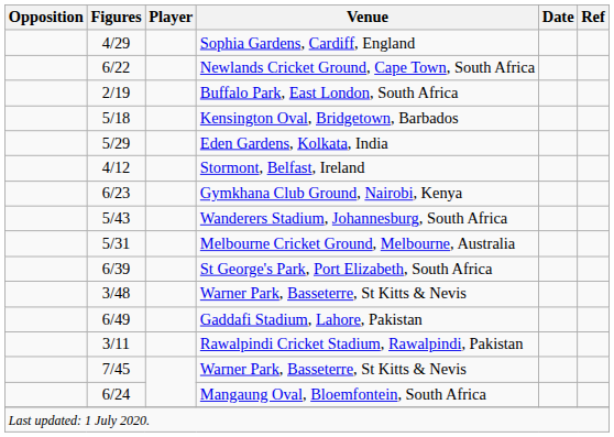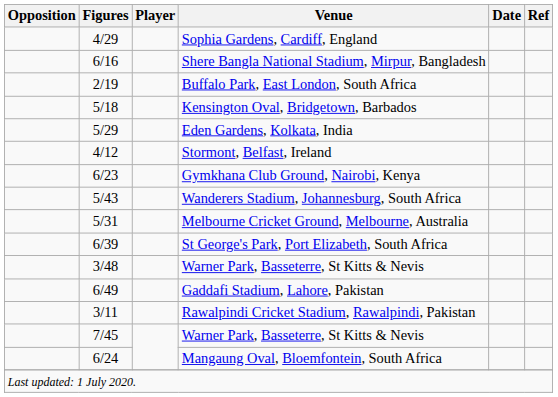 <table class="wikitable sortable">
 <tr>
 <th scope=col>Opposition</th>
 <th scope=col>Figures</th>
 <th scope=col>Player</th>
 <th scope=col>Venue</th>
 <th scope=col>Date</th>
 <th scope=col>Ref</th>
 </tr>
 <tr>
 <td></td>
 <td scope=row style=text-align:center;>4/29</td>
 <td></td>
 <td><a href='#'>Sophia Gardens</a>, <a href='#'>Cardiff</a>, England</td>
 <td> </td>
 <td></td>
 </tr>
 <tr>
 <td></td>
-<td scope=row style=text-align:center;>6/22</td>
+<td scope=row style=text-align:center;>6/16</td>
 <td></td>
-<td><a href='#'>Newlands Cricket Ground</a>, <a href='#'>Cape Town</a>, South Africa</td>
+<td><a href='#'>Shere Bangla National Stadium</a>, <a href='#'>Mirpur</a>, Bangladesh</td>
 <td></td>
 <td></td>
 </tr>
 <tr>
 <td></td>
 <td scope=row style=text-align:center;>2/19</td>
 <td></td>
 <td><a href='#'>Buffalo Park</a>, <a href='#'>East London</a>, South Africa</td>
 <td> </td>
 <td></td>
 </tr>
 <tr>
 <td></td>
 <td scope=row style=text-align:center;>5/18</td>
 <td></td>
 <td><a href='#'>Kensington Oval</a>, <a href='#'>Bridgetown</a>, Barbados</td>
 <td> </td>
 <td></td>
 </tr>
 <tr>
 <td></td>
 <td scope=row style=text-align:center;>5/29</td>
 <td></td>
 <td><a href='#'>Eden Gardens</a>, <a href='#'>Kolkata</a>, India</td>
 <td></td>
 <td></td>
 </tr>
 <tr>
 <td></td>
 <td scope=row style=text-align:center;>4/12</td>
 <td></td>
 <td><a href='#'>Stormont</a>, <a href='#'>Belfast</a>, Ireland</td>
 <td></td>
 <td></td>
 </tr>
 <tr>
 <td></td>
 <td scope=row style=text-align:center;>6/23</td>
 <td></td>
 <td><a href='#'>Gymkhana Club Ground</a>, <a href='#'>Nairobi</a>, Kenya</td>
 <td></td>
 <td></td>
 </tr>
 <tr>
 <td></td>
 <td scope=row style=text-align:center;>5/43</td>
 <td></td>
 <td><a href='#'>Wanderers Stadium</a>, <a href='#'>Johannesburg</a>, South Africa</td>
 <td></td>
 <td></td>
 </tr>
 <tr>
 <td></td>
 <td scope=row style=text-align:center;>5/31</td>
 <td></td>
 <td><a href='#'>Melbourne Cricket Ground</a>, <a href='#'>Melbourne</a>, Australia</td>
 <td></td>
 <td></td>
 </tr>
 <tr>
 <td></td>
 <td scope=row style=text-align:center;>6/39</td>
 <td></td>
 <td><a href='#'>St George's Park</a>, <a href='#'>Port Elizabeth</a>, South Africa</td>
 <td></td>
 <td></td>
 </tr>
 <tr>
 <td></td>
 <td scope=row style=text-align:center;>3/48</td>
 <td></td>
 <td><a href='#'>Warner Park</a>, <a href='#'>Basseterre</a>, St Kitts & Nevis</td>
 <td> </td>
 <td></td>
 </tr>
 <tr>
 <td></td>
 <td scope=row style=text-align:center;>6/49</td>
 <td></td>
 <td><a href='#'>Gaddafi Stadium</a>, <a href='#'>Lahore</a>, Pakistan</td>
 <td></td>
 <td></td>
 </tr>
 <tr>
 <td></td>
 <td scope=row style=text-align:center;>3/11</td>
 <td></td>
 <td><a href='#'>Rawalpindi Cricket Stadium</a>, <a href='#'>Rawalpindi</a>, Pakistan</td>
 <td> </td>
 <td></td>
 </tr>
 <tr>
 <td></td>
 <td scope=row style=text-align:center;>7/45</td>
 <td rowspan=2></td>
 <td><a href='#'>Warner Park</a>, <a href='#'>Basseterre</a>, St Kitts & Nevis</td>
 <td></td>
 <td></td>
 </tr>
 <tr>
 <td></td>
 <td scope=row style=text-align:center;>6/24</td>
 <td><a href='#'>Mangaung Oval</a>, <a href='#'>Bloemfontein</a>, South Africa</td>
 <td></td>
 <td></td>
 </tr>
 <tr>
 </tr>
 <tr class=sortbottom>
 <td colspan=6><small><em>Last updated: 1 July 2020.</em></small></td>
 </tr>
 </table>
